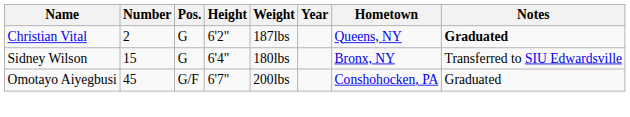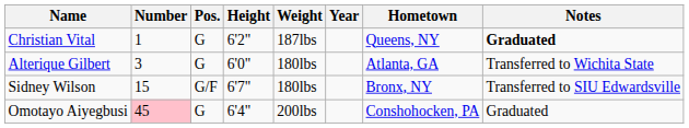 <table class="wikitable sortable">
 <tr>
 <th>Name</th>
 <th>Number</th>
 <th>Pos.</th>
 <th>Height</th>
 <th>Weight</th>
 <th>Year</th>
 <th>Hometown</th>
 <th class="unsortable">Notes</th>
 </tr>
 <tr>
 <td><a href='#'>Christian Vital</a></td>
-<td>2</td>
+<td>1</td>
 <td>G</td>
 <td>6'2"</td>
 <td>187lbs</td>
 <td></td>
 <td><a href='#'>Queens, NY</a></td>
 <td><strong>Graduated</strong></td>
 </tr>
 <tr>
+<td><a href='#'>Alterique Gilbert</a></td>
+<td>3</td>
+<td>G</td>
+<td>6'0"</td>
+<td>180lbs</td>
+<td></td>
+<td><a href='#'>Atlanta, GA</a></td>
+<td>Transferred to <a href='#'>Wichita State</a></td>
+</tr>
+<tr>
 <td>Sidney Wilson</td>
 <td>15</td>
-<td>G</td>
-<td>6'4"</td>
+<td>G/F</td>
+<td>6'7"</td>
 <td>180lbs</td>
 <td></td>
 <td><a href='#'>Bronx, NY</a></td>
 <td>Transferred to <a href='#'>SIU Edwardsville</a></td>
 </tr>
 <tr>
 <td>Omotayo Aiyegbusi</td>
-<td>45</td>
-<td>G/F</td>
-<td>6'7"</td>
+<td style="background: pink;">45</td>
+<td>G</td>
+<td>6'4"</td>
 <td>200lbs</td>
 <td></td>
 <td><a href='#'>Conshohocken, PA</a></td>
 <td>Graduated</td>
 </tr>
 </table>
